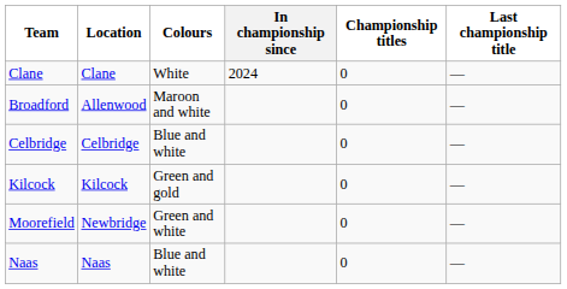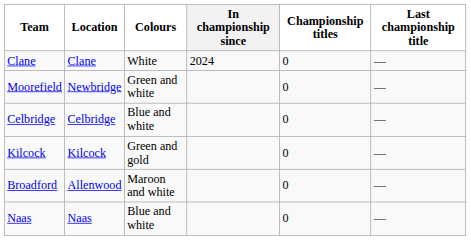 <table class="wikitable sortable">
 <tr>
 <th style="background:white;color:black">Team</th>
 <th style="background:white;color:black">Location</th>
 <th style="background:white;color:black">Colours</th>
 <th>In championship since</th>
 <th style="background:white;color:black">Championship titles</th>
 <th style="background:white;color:black">Last championship title</th>
 </tr>
 <tr>
 <td> <a href='#'>Clane</a></td>
 <td><a href='#'>Clane</a></td>
 <td>White</td>
 <td>2024</td>
 <td>0</td>
 <td>—</td>
 </tr>
 <tr>
-<td> <a href='#'>Broadford</a></td>
-<td><a href='#'>Allenwood</a></td>
-<td>Maroon and white</td>
+<td> <a href='#'>Moorefield</a></td>
+<td><a href='#'>Newbridge</a></td>
+<td>Green and white</td>
 <td></td>
 <td>0</td>
 <td>—</td>
 </tr>
 <tr>
 <td> <a href='#'>Celbridge</a></td>
 <td><a href='#'>Celbridge</a></td>
 <td>Blue and white</td>
 <td></td>
 <td>0</td>
 <td>—</td>
 </tr>
 <tr>
 <td> <a href='#'>Kilcock</a></td>
 <td><a href='#'>Kilcock</a></td>
 <td>Green and gold</td>
 <td></td>
 <td>0</td>
 <td>—</td>
 </tr>
 <tr>
-<td> <a href='#'>Moorefield</a></td>
-<td><a href='#'>Newbridge</a></td>
-<td>Green and white</td>
+<td> <a href='#'>Broadford</a></td>
+<td><a href='#'>Allenwood</a></td>
+<td>Maroon and white</td>
 <td></td>
 <td>0</td>
 <td>—</td>
 </tr>
 <tr>
 <td> <a href='#'>Naas</a></td>
 <td><a href='#'>Naas</a></td>
 <td>Blue and white</td>
 <td></td>
 <td>0</td>
 <td>—</td>
 </tr>
 </table>
